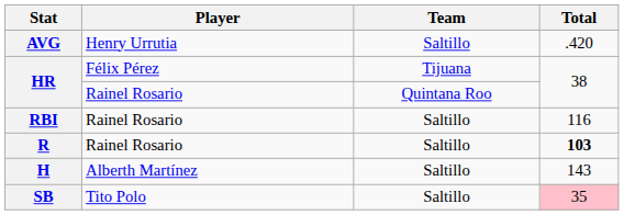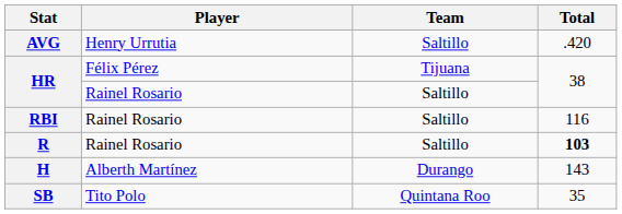 <table class="wikitable" style="text-align:center;">
 <tr>
 <th scope="col" width="3%">Stat</th>
 <th scope="col" width="15%">Player</th>
 <th scope="col" width="10%">Team</th>
 <th scope="col" width="3%">Total</th>
 </tr>
 <tr>
 <th scope="row" style="text-align:center;"><a href='#'>AVG</a></th>
 <td align=left> <a href='#'>Henry Urrutia</a></td>
 <td><a href='#'>Saltillo</a></td>
 <td>.420</td>
 </tr>
 <tr>
 <th scope="row" style="text-align:center;" rowspan=2><a href='#'>HR</a></th>
 <td align=left> <a href='#'>Félix Pérez</a></td>
 <td><a href='#'>Tijuana</a></td>
 <td rowspan=2>38</td>
 </tr>
 <tr>
 <td align=left> <a href='#'>Rainel Rosario</a></td>
-<td><a href='#'>Quintana Roo</a></td>
+<td>Saltillo</td>
 </tr>
 <tr>
 <th scope="row" style="text-align:center;"><a href='#'>RBI</a></th>
 <td align=left> Rainel Rosario</td>
 <td>Saltillo</td>
 <td>116</td>
 </tr>
 <tr>
 <th scope="row" style="text-align:center;"><a href='#'>R</a></th>
 <td align=left> Rainel Rosario</td>
 <td>Saltillo</td>
 <td><strong>103</strong></td>
 </tr>
 <tr>
 <th scope="row" style="text-align:center;"><a href='#'>H</a></th>
 <td align=left> <a href='#'>Alberth Martínez</a></td>
-<td>Saltillo</td>
+<td><a href='#'>Durango</a></td>
 <td>143</td>
 </tr>
 <tr>
 <th scope="row" style="text-align:center;"><a href='#'>SB</a></th>
 <td align=left> <a href='#'>Tito Polo</a></td>
-<td>Saltillo</td>
-<td style="background: pink;">35</td>
+<td><a href='#'>Quintana Roo</a></td>
+<td>35</td>
 </tr>
 </table>
